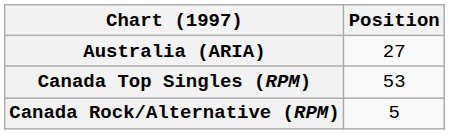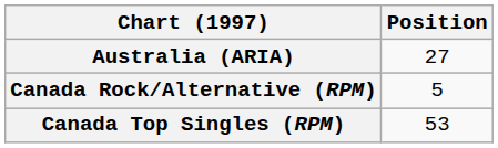 <table class="wikitable sortable plainrowheaders">
 <tr>
 <th>Chart (1997)</th>
 <th>Position</th>
 </tr>
 <tr>
 <th scope="row">Australia (ARIA)</th>
 <td align="center">27</td>
 </tr>
 <tr>
+<th scope="row">Canada Rock/Alternative (<em>RPM</em>)</th>
+<td align="center">5</td>
+</tr>
+<tr>
 <th scope="row">Canada Top Singles (<em>RPM</em>)</th>
 <td align="center">53</td>
 </tr>
-<tr>
-<th scope="row">Canada Rock/Alternative (<em>RPM</em>)</th>
-<td align="center">5</td>
-</tr>
 </table>
